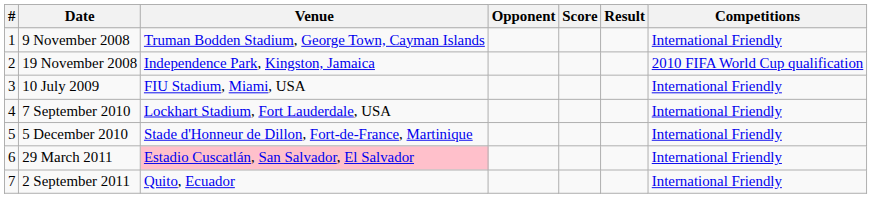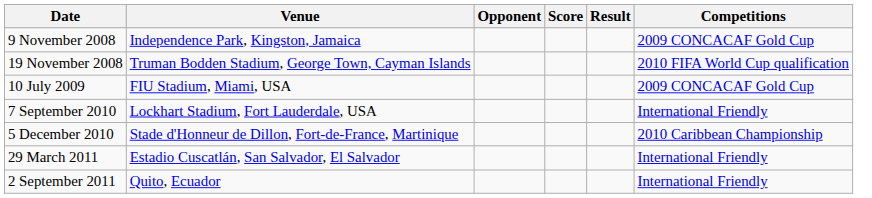 <table class="wikitable">
 <tr style="background:#ccc; text-align:center;">
-<th>#</th>
 <th>Date</th>
 <th>Venue</th>
 <th>Opponent</th>
 <th>Score</th>
 <th>Result</th>
 <th>Competitions</th>
 </tr>
 <tr>
-<td>1</td>
 <td>9 November 2008</td>
-<td><a href='#'>Truman Bodden Stadium</a>, <a href='#'>George Town, Cayman Islands</a></td>
+<td><a href='#'>Independence Park</a>, <a href='#'>Kingston, Jamaica</a></td>
 <td></td>
 <td></td>
 <td></td>
-<td><a href='#'>International Friendly</a></td>
+<td><a href='#'>2009 CONCACAF Gold Cup</a></td>
 </tr>
 <tr>
-<td>2</td>
 <td>19 November 2008</td>
-<td><a href='#'>Independence Park</a>, <a href='#'>Kingston, Jamaica</a></td>
+<td><a href='#'>Truman Bodden Stadium</a>, <a href='#'>George Town, Cayman Islands</a></td>
 <td></td>
 <td></td>
 <td></td>
 <td><a href='#'>2010 FIFA World Cup qualification</a></td>
 </tr>
 <tr>
-<td>3</td>
 <td>10 July 2009</td>
 <td><a href='#'>FIU Stadium</a>, <a href='#'>Miami</a>, USA</td>
 <td></td>
 <td></td>
 <td></td>
-<td><a href='#'>International Friendly</a></td>
+<td><a href='#'>2009 CONCACAF Gold Cup</a></td>
 </tr>
 <tr>
-<td>4</td>
 <td>7 September 2010</td>
 <td><a href='#'>Lockhart Stadium</a>, <a href='#'>Fort Lauderdale</a>, USA</td>
 <td></td>
 <td></td>
 <td></td>
 <td><a href='#'>International Friendly</a></td>
 </tr>
 <tr>
-<td>5</td>
 <td>5 December 2010</td>
 <td><a href='#'>Stade d'Honneur de Dillon</a>, <a href='#'>Fort-de-France</a>, <a href='#'>Martinique</a></td>
+<td></td>
+<td></td>
+<td></td>
+<td><a href='#'>2010 Caribbean Championship</a></td>
+</tr>
+<tr>
+<td>29 March 2011</td>
+<td><a href='#'>Estadio Cuscatlán</a>, <a href='#'>San Salvador</a>, <a href='#'>El Salvador</a></td>
 <td></td>
 <td></td>
 <td></td>
 <td><a href='#'>International Friendly</a></td>
 </tr>
 <tr>
-<td>6</td>
-<td>29 March 2011</td>
-<td style="background: pink;"><a href='#'>Estadio Cuscatlán</a>, <a href='#'>San Salvador</a>, <a href='#'>El Salvador</a></td>
-<td></td>
-<td></td>
-<td></td>
-<td><a href='#'>International Friendly</a></td>
-</tr>
-<tr>
-<td>7</td>
 <td>2 September 2011</td>
 <td><a href='#'>Quito</a>, <a href='#'>Ecuador</a></td>
 <td></td>
 <td></td>
 <td></td>
 <td><a href='#'>International Friendly</a></td>
 </tr>
 </table>
